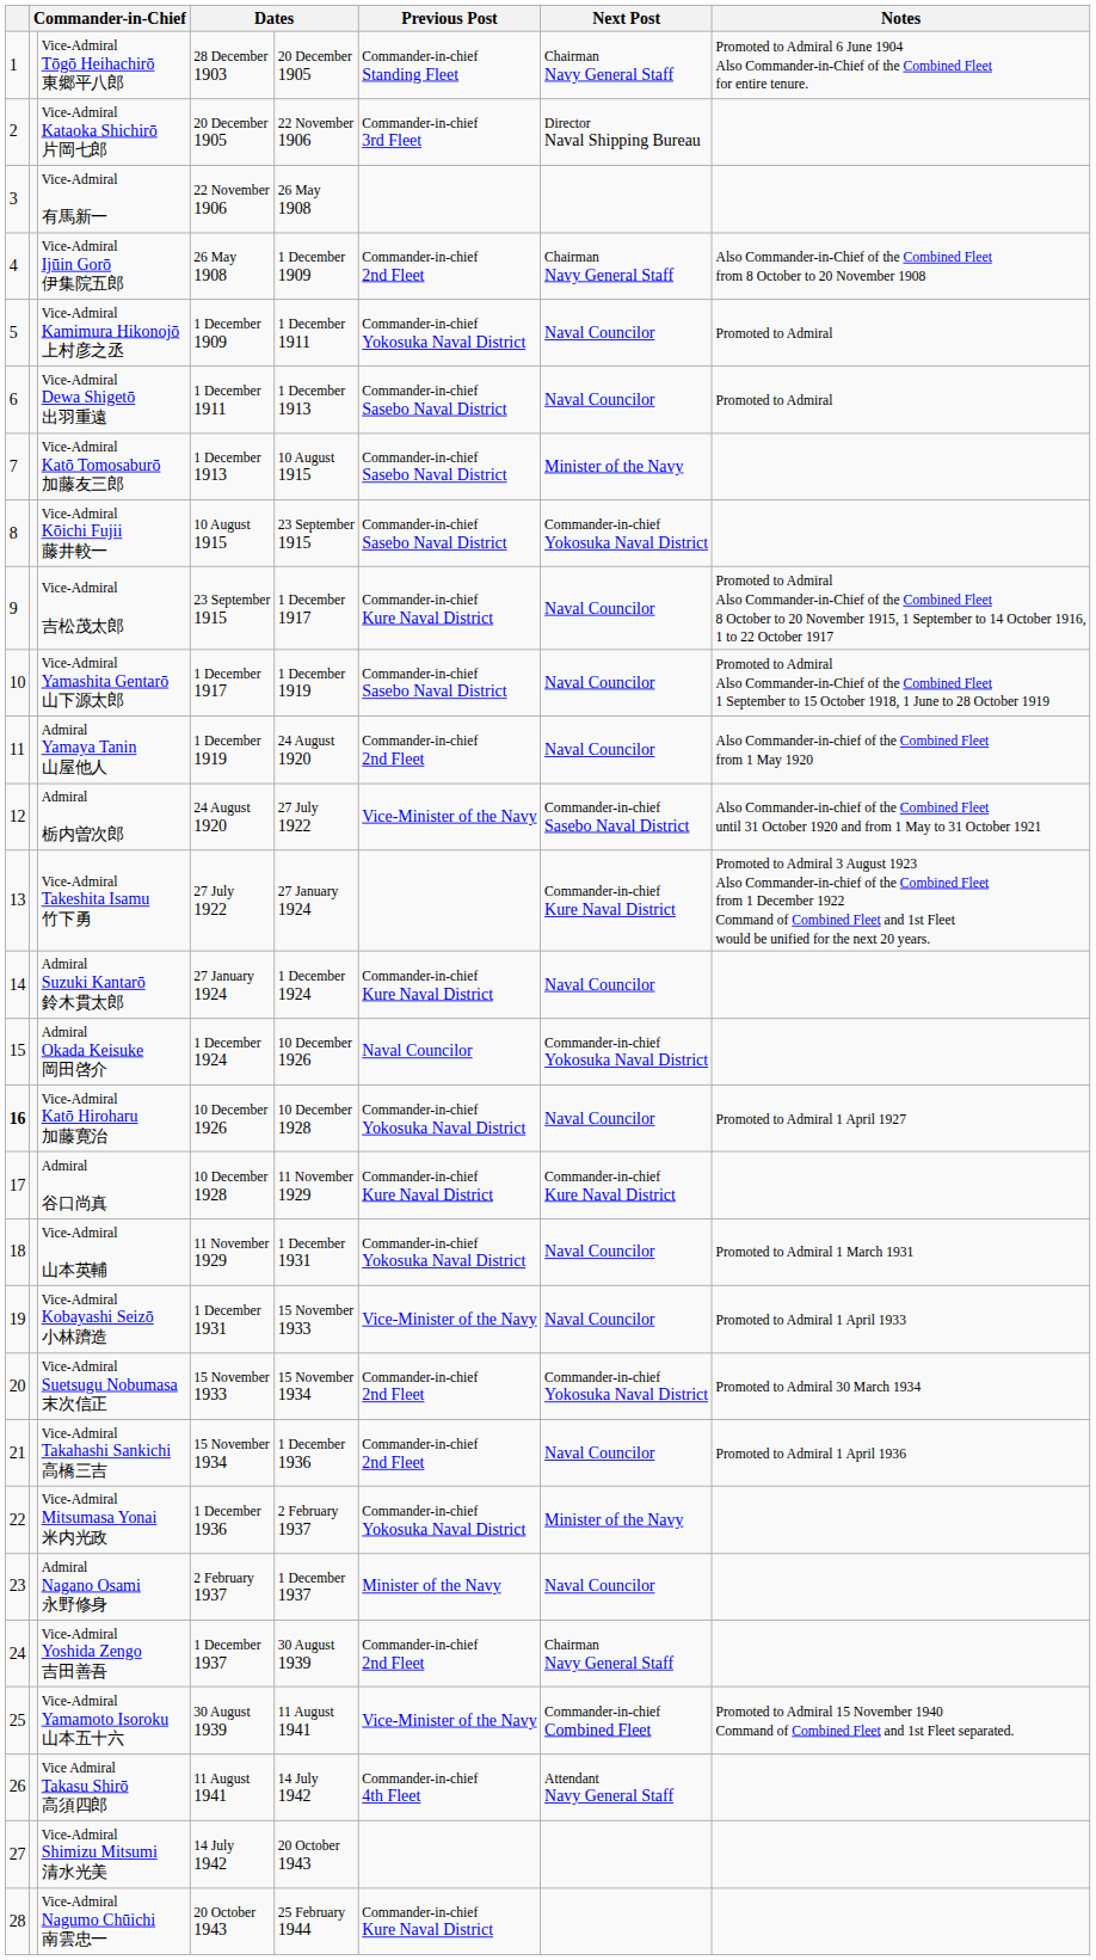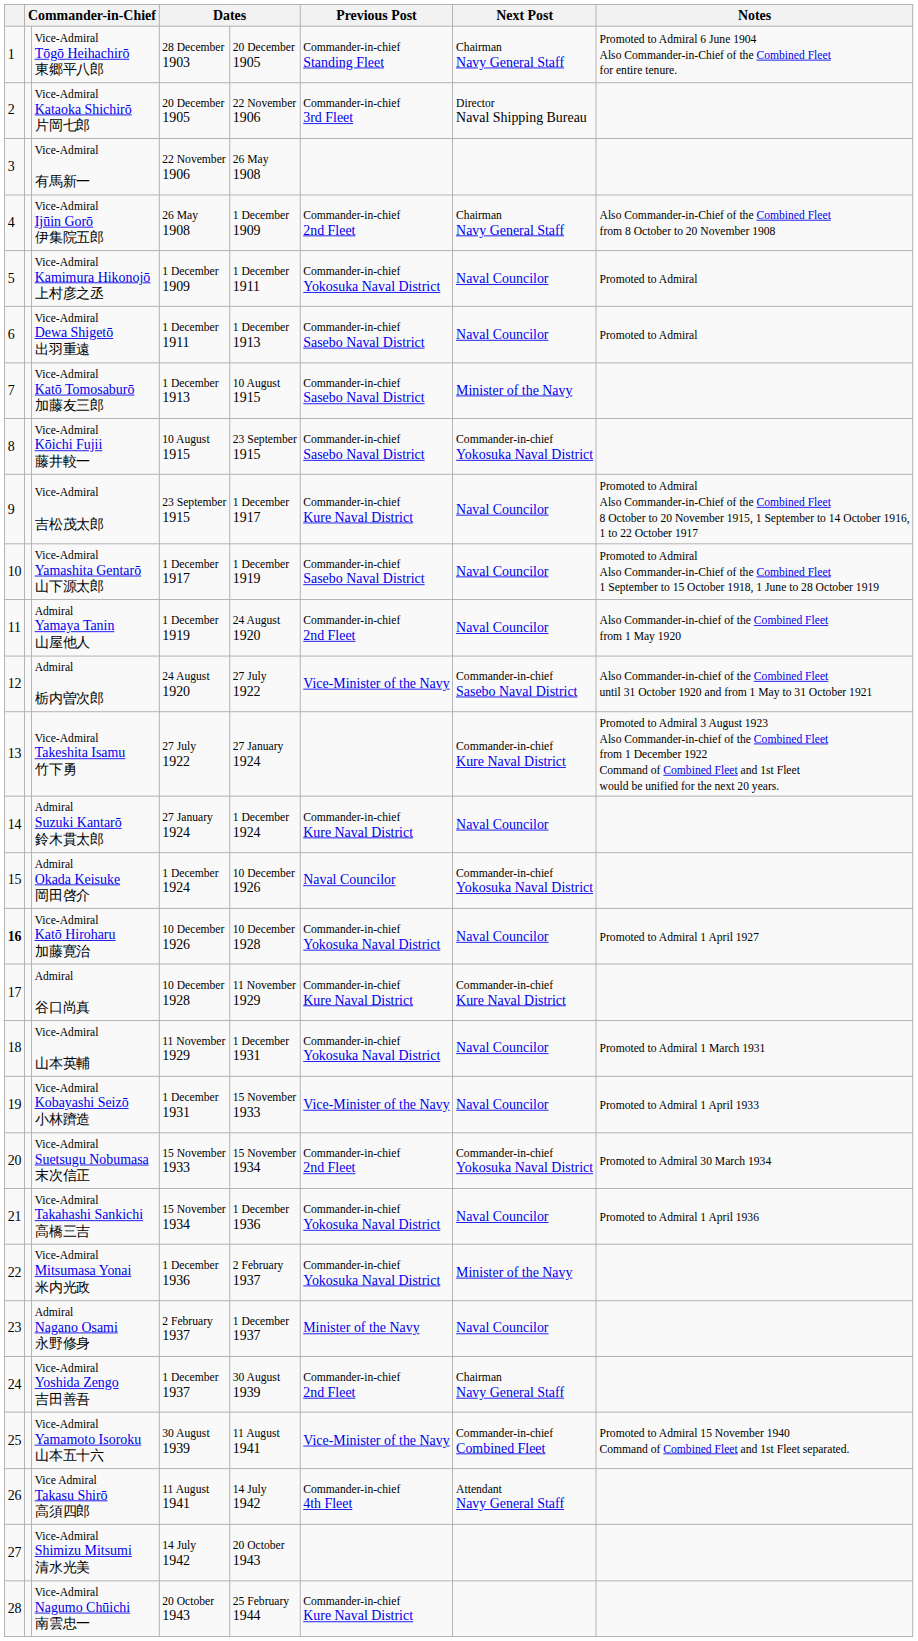 <table class=wikitable>
 <tr>
 <th></th>
 <th colspan="2">Commander-in-Chief</th>
 <th colspan="2">Dates</th>
 <th>Previous Post</th>
 <th>Next Post</th>
 <th>Notes</th>
 </tr>
 <tr>
 <td>1</td>
 <td></td>
 <td><small>Vice-Admiral</small><br><a href='#'>Tōgō Heihachirō</a><br>東郷平八郎</td>
 <td><small>28 December</small><br>1903</td>
 <td><small>20 December</small><br>1905</td>
 <td><small>Commander-in-chief</small><br><a href='#'>Standing Fleet</a></td>
 <td><small>Chairman</small><br><a href='#'>Navy General Staff</a></td>
 <td><small>Promoted to Admiral 6 June 1904<br>Also Commander-in-Chief of the <a href='#'>Combined Fleet</a><br>for entire tenure.</small></td>
 </tr>
 <tr>
 <td>2</td>
 <td></td>
 <td><small>Vice-Admiral</small><br><a href='#'>Kataoka Shichirō</a><br>片岡七郎</td>
 <td><small>20 December</small><br>1905</td>
 <td><small>22 November</small><br>1906</td>
 <td><small>Commander-in-chief</small><br><a href='#'>3rd Fleet</a></td>
 <td><small>Director</small><br>Naval Shipping Bureau</td>
 <td></td>
 </tr>
 <tr>
 <td>3</td>
 <td></td>
 <td><small>Vice-Admiral</small><br><br>有馬新一</td>
 <td><small>22 November</small><br>1906</td>
 <td><small>26 May</small><br>1908</td>
 <td></td>
 <td></td>
 <td></td>
 </tr>
 <tr>
 <td>4</td>
 <td></td>
 <td><small>Vice-Admiral</small><br><a href='#'>Ijūin Gorō</a><br>伊集院五郎</td>
 <td><small>26 May</small><br>1908</td>
 <td><small>1 December</small><br>1909</td>
 <td><small>Commander-in-chief</small><br><a href='#'>2nd Fleet</a></td>
 <td><small>Chairman</small><br><a href='#'>Navy General Staff</a></td>
 <td><small>Also Commander-in-Chief of the <a href='#'>Combined Fleet</a><br>from 8 October to 20 November 1908</small></td>
 </tr>
 <tr>
 <td>5</td>
 <td></td>
 <td><small>Vice-Admiral</small><br><a href='#'>Kamimura Hikonojō</a><br>上村彦之丞</td>
 <td><small>1 December</small><br>1909</td>
 <td><small>1 December</small><br>1911</td>
 <td><small>Commander-in-chief</small><br><a href='#'>Yokosuka Naval District</a></td>
 <td><a href='#'>Naval Councilor</a></td>
 <td><small>Promoted to Admiral</small></td>
 </tr>
 <tr>
 <td>6</td>
 <td></td>
 <td><small>Vice-Admiral</small><br><a href='#'>Dewa Shigetō</a><br>出羽重遠</td>
 <td><small>1 December</small><br>1911</td>
 <td><small>1 December</small><br>1913</td>
 <td><small>Commander-in-chief</small><br><a href='#'>Sasebo Naval District</a></td>
 <td><a href='#'>Naval Councilor</a></td>
 <td><small>Promoted to Admiral</small></td>
 </tr>
 <tr>
 <td>7</td>
 <td></td>
 <td><small>Vice-Admiral</small><br><a href='#'>Katō Tomosaburō</a><br>加藤友三郎</td>
 <td><small>1 December</small><br>1913</td>
 <td><small>10 August</small><br>1915</td>
 <td><small>Commander-in-chief</small><br><a href='#'>Sasebo Naval District</a></td>
 <td><a href='#'>Minister of the Navy</a></td>
 <td></td>
 </tr>
 <tr>
 <td>8</td>
 <td></td>
 <td><small>Vice-Admiral</small><br><a href='#'>Kōichi Fujii</a><br>藤井較一</td>
 <td><small>10 August</small><br>1915</td>
 <td><small>23 September</small><br>1915</td>
 <td><small>Commander-in-chief</small><br><a href='#'>Sasebo Naval District</a></td>
 <td><small>Commander-in-chief</small><br><a href='#'>Yokosuka Naval District</a></td>
 <td></td>
 </tr>
 <tr>
 <td>9</td>
 <td></td>
 <td><small>Vice-Admiral</small><br><br>吉松茂太郎</td>
 <td><small>23 September</small><br>1915</td>
 <td><small>1 December</small><br>1917</td>
 <td><small>Commander-in-chief</small><br><a href='#'>Kure Naval District</a></td>
 <td><a href='#'>Naval Councilor</a></td>
 <td><small>Promoted to Admiral <br>Also Commander-in-Chief of the <a href='#'>Combined Fleet</a><br>8 October to 20 November 1915, 1 September to 14 October 1916,<br>1 to 22 October 1917</small></td>
 </tr>
 <tr>
 <td>10</td>
 <td></td>
 <td><small>Vice-Admiral</small><br><a href='#'>Yamashita Gentarō</a><br>山下源太郎</td>
 <td><small>1 December</small><br>1917</td>
 <td><small>1 December</small><br>1919</td>
 <td><small>Commander-in-chief</small><br><a href='#'>Sasebo Naval District</a></td>
 <td><a href='#'>Naval Councilor</a></td>
 <td><small>Promoted to Admiral <br>Also Commander-in-Chief of the <a href='#'>Combined Fleet</a><br>1 September to 15 October 1918, 1 June to 28 October 1919</small></td>
 </tr>
 <tr>
 <td>11</td>
 <td></td>
 <td><small>Admiral</small><br><a href='#'>Yamaya Tanin</a><br>山屋他人</td>
 <td><small>1 December</small><br>1919</td>
 <td><small>24 August</small><br>1920</td>
 <td><small>Commander-in-chief</small><br><a href='#'>2nd Fleet</a></td>
 <td><a href='#'>Naval Councilor</a></td>
 <td><small>Also Commander-in-chief of the <a href='#'>Combined Fleet</a><br>from 1 May 1920</small></td>
 </tr>
 <tr>
 <td>12</td>
 <td></td>
 <td><small>Admiral</small><br><br>栃内曽次郎</td>
 <td><small>24 August</small><br>1920</td>
 <td><small>27 July</small><br>1922</td>
 <td><a href='#'>Vice-Minister of the Navy</a></td>
 <td><small>Commander-in-chief</small><br><a href='#'>Sasebo Naval District</a></td>
 <td><small>Also Commander-in-chief of the <a href='#'>Combined Fleet</a><br>until 31 October 1920 and from 1 May to 31 October 1921</small></td>
 </tr>
 <tr>
 <td>13</td>
 <td></td>
 <td><small>Vice-Admiral</small><br><a href='#'>Takeshita Isamu</a><br>竹下勇</td>
 <td><small>27 July</small><br>1922</td>
 <td><small>27 January</small><br>1924</td>
 <td></td>
 <td><small>Commander-in-chief</small><br><a href='#'>Kure Naval District</a></td>
 <td><small>Promoted to Admiral 3 August 1923<br>Also Commander-in-chief of the <a href='#'>Combined Fleet</a><br>from 1 December 1922<br>Command of <a href='#'>Combined Fleet</a> and 1st Fleet<br>would be unified for the next 20 years.</small></td>
 </tr>
 <tr>
 <td>14</td>
 <td></td>
 <td><small>Admiral</small><br><a href='#'>Suzuki Kantarō</a><br>鈴木貫太郎</td>
 <td><small>27 January</small><br>1924</td>
 <td><small>1 December</small><br>1924</td>
 <td><small>Commander-in-chief</small><br><a href='#'>Kure Naval District</a></td>
 <td><a href='#'>Naval Councilor</a></td>
 <td></td>
 </tr>
 <tr>
 <td>15</td>
 <td></td>
 <td><small>Admiral</small><br><a href='#'>Okada Keisuke</a><br>岡田啓介</td>
 <td><small>1 December</small><br>1924</td>
 <td><small>10 December</small><br>1926</td>
 <td><a href='#'>Naval Councilor</a></td>
 <td><small>Commander-in-chief</small><br><a href='#'>Yokosuka Naval District</a></td>
 <td></td>
 </tr>
 <tr>
 <td><strong>16</strong></td>
 <td></td>
 <td><small>Vice-Admiral</small><br><a href='#'>Katō Hiroharu</a><br>加藤寛治</td>
 <td><small>10 December</small><br>1926</td>
 <td><small>10 December</small><br>1928</td>
 <td><small>Commander-in-chief</small><br><a href='#'>Yokosuka Naval District</a></td>
 <td><a href='#'>Naval Councilor</a></td>
 <td><small>Promoted to Admiral 1 April 1927</small></td>
 </tr>
 <tr>
 <td>17</td>
 <td></td>
 <td><small>Admiral</small><br><br>谷口尚真</td>
 <td><small>10 December</small><br>1928</td>
 <td><small>11 November</small><br>1929</td>
 <td><small>Commander-in-chief</small><br><a href='#'>Kure Naval District</a></td>
 <td><small>Commander-in-chief</small><br><a href='#'>Kure Naval District</a></td>
 <td></td>
 </tr>
 <tr>
 <td>18</td>
 <td></td>
 <td><small>Vice-Admiral</small><br><br>山本英輔</td>
 <td><small>11 November</small><br>1929</td>
 <td><small>1 December</small><br>1931</td>
 <td><small>Commander-in-chief</small><br><a href='#'>Yokosuka Naval District</a></td>
 <td><a href='#'>Naval Councilor</a></td>
 <td><small>Promoted to Admiral 1 March 1931</small></td>
 </tr>
 <tr>
 <td>19</td>
 <td></td>
 <td><small>Vice-Admiral</small><br><a href='#'>Kobayashi Seizō</a><br>小林躋造</td>
 <td><small>1 December</small><br>1931</td>
 <td><small>15 November</small><br>1933</td>
 <td><a href='#'>Vice-Minister of the Navy</a></td>
 <td><a href='#'>Naval Councilor</a></td>
 <td><small>Promoted to Admiral 1 April 1933</small></td>
 </tr>
 <tr>
 <td>20</td>
 <td></td>
 <td><small>Vice-Admiral</small><br><a href='#'>Suetsugu Nobumasa</a><br>末次信正</td>
 <td><small>15 November</small><br>1933</td>
 <td><small>15 November </small><br>1934</td>
 <td><small>Commander-in-chief</small><br><a href='#'>2nd Fleet</a></td>
 <td><small>Commander-in-chief</small><br><a href='#'>Yokosuka Naval District</a></td>
 <td><small>Promoted to Admiral 30 March 1934</small></td>
 </tr>
 <tr>
 <td>21</td>
 <td></td>
 <td><small>Vice-Admiral</small><br><a href='#'>Takahashi Sankichi</a><br>高橋三吉</td>
 <td><small>15 November</small><br>1934</td>
 <td><small>1 December</small><br>1936</td>
-<td><small>Commander-in-chief</small><br><a href='#'>2nd Fleet</a></td>
+<td><small>Commander-in-chief</small><br><a href='#'>Yokosuka Naval District</a></td>
 <td><a href='#'>Naval Councilor</a></td>
 <td><small>Promoted to Admiral 1 April 1936</small></td>
 </tr>
 <tr>
 <td>22</td>
 <td></td>
 <td><small>Vice-Admiral</small><br><a href='#'>Mitsumasa Yonai</a><br>米内光政</td>
 <td><small>1 December</small><br>1936</td>
 <td><small>2 February</small><br>1937</td>
 <td><small>Commander-in-chief</small><br><a href='#'>Yokosuka Naval District</a></td>
 <td><a href='#'>Minister of the Navy</a></td>
 <td></td>
 </tr>
 <tr>
 <td>23</td>
 <td></td>
 <td><small>Admiral</small><br><a href='#'>Nagano Osami</a><br>永野修身</td>
 <td><small>2 February</small><br>1937</td>
 <td><small>1 December</small><br>1937</td>
 <td><a href='#'>Minister of the Navy</a></td>
 <td><a href='#'>Naval Councilor</a></td>
 <td></td>
 </tr>
 <tr>
 <td>24</td>
 <td></td>
 <td><small>Vice-Admiral</small><br><a href='#'>Yoshida Zengo</a><br>吉田善吾</td>
 <td><small>1 December</small><br>1937</td>
 <td><small>30 August</small><br>1939</td>
 <td><small>Commander-in-chief</small><br><a href='#'>2nd Fleet</a></td>
 <td><small>Chairman</small><br><a href='#'>Navy General Staff</a></td>
 <td></td>
 </tr>
 <tr>
 <td>25</td>
 <td></td>
 <td><small>Vice-Admiral</small><br><a href='#'>Yamamoto Isoroku</a><br>山本五十六</td>
 <td><small>30 August</small><br>1939</td>
 <td><small>11 August</small><br>1941</td>
 <td><a href='#'>Vice-Minister of the Navy</a></td>
 <td><small>Commander-in-chief</small><br><a href='#'>Combined Fleet</a></td>
 <td><small>Promoted to Admiral 15 November 1940<br>Command of <a href='#'>Combined Fleet</a> and 1st Fleet separated.</small></td>
 </tr>
 <tr>
 <td>26</td>
 <td></td>
 <td><small>Vice Admiral</small><br><a href='#'>Takasu Shirō</a><br>高須四郎</td>
 <td><small>11 August<br></small>1941</td>
 <td><small>14 July<br></small> 1942</td>
 <td><small>Commander-in-chief</small><br><a href='#'>4th Fleet</a></td>
 <td><small>Attendant</small><br><a href='#'>Navy General Staff</a></td>
 <td></td>
 </tr>
 <tr>
 <td>27</td>
 <td></td>
 <td><small>Vice-Admiral</small><br><a href='#'>Shimizu Mitsumi</a><br>清水光美</td>
 <td><small>14 July<br></small>1942</td>
 <td><small>20 October<br></small>1943</td>
 <td></td>
 <td></td>
 <td></td>
 </tr>
 <tr>
 <td>28</td>
 <td></td>
 <td><small>Vice-Admiral</small><br><a href='#'>Nagumo Chūichi</a><br>南雲忠一</td>
 <td><small>20 October<br></small>1943</td>
 <td><small>25 February<br></small>1944</td>
 <td><small>Commander-in-chief</small><br><a href='#'>Kure Naval District</a></td>
 <td></td>
 <td></td>
 </tr>
 </table>
